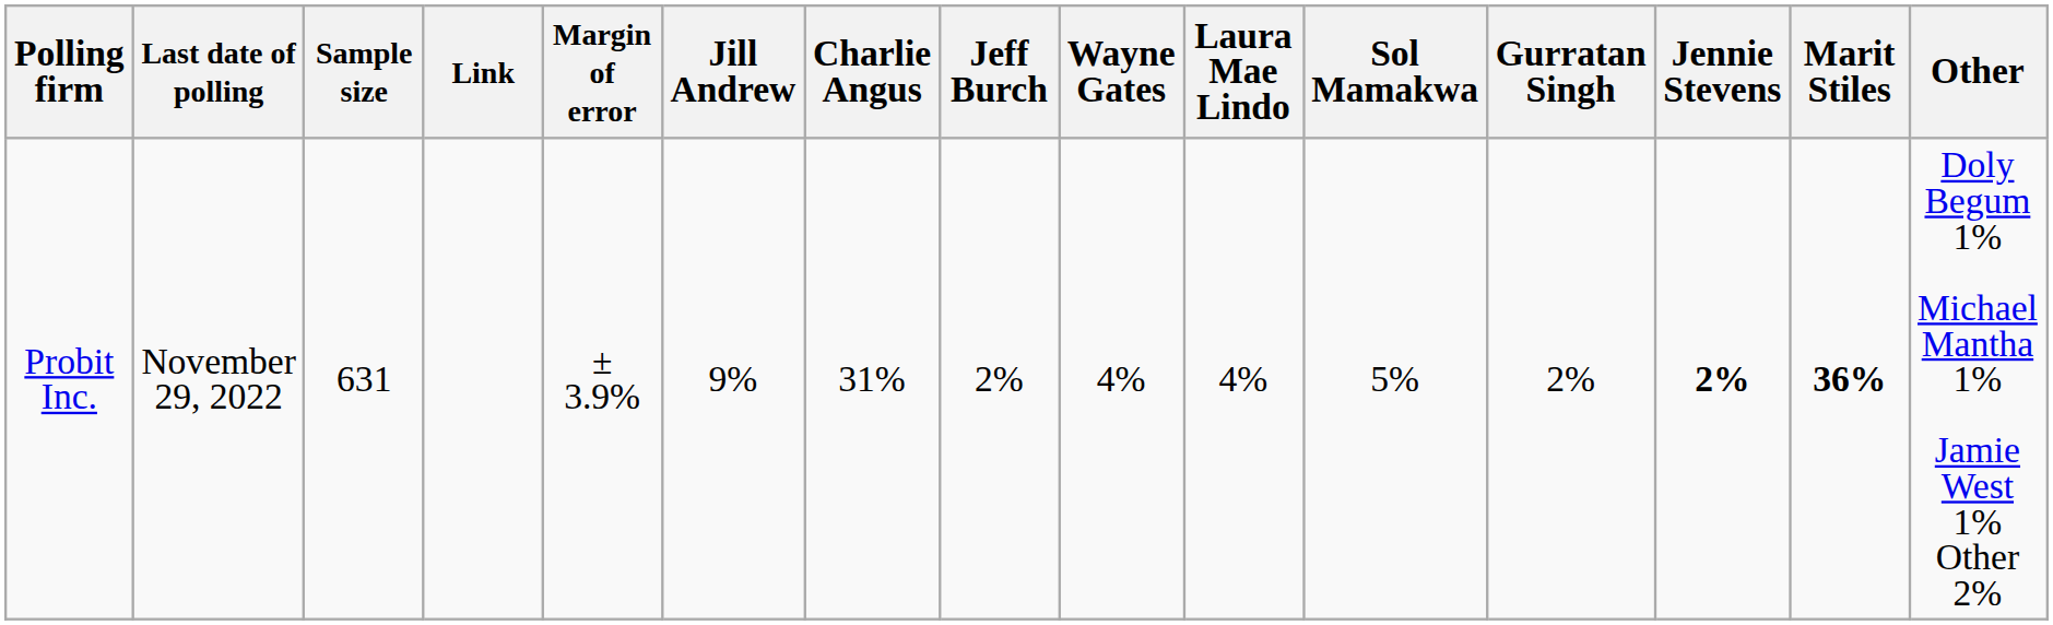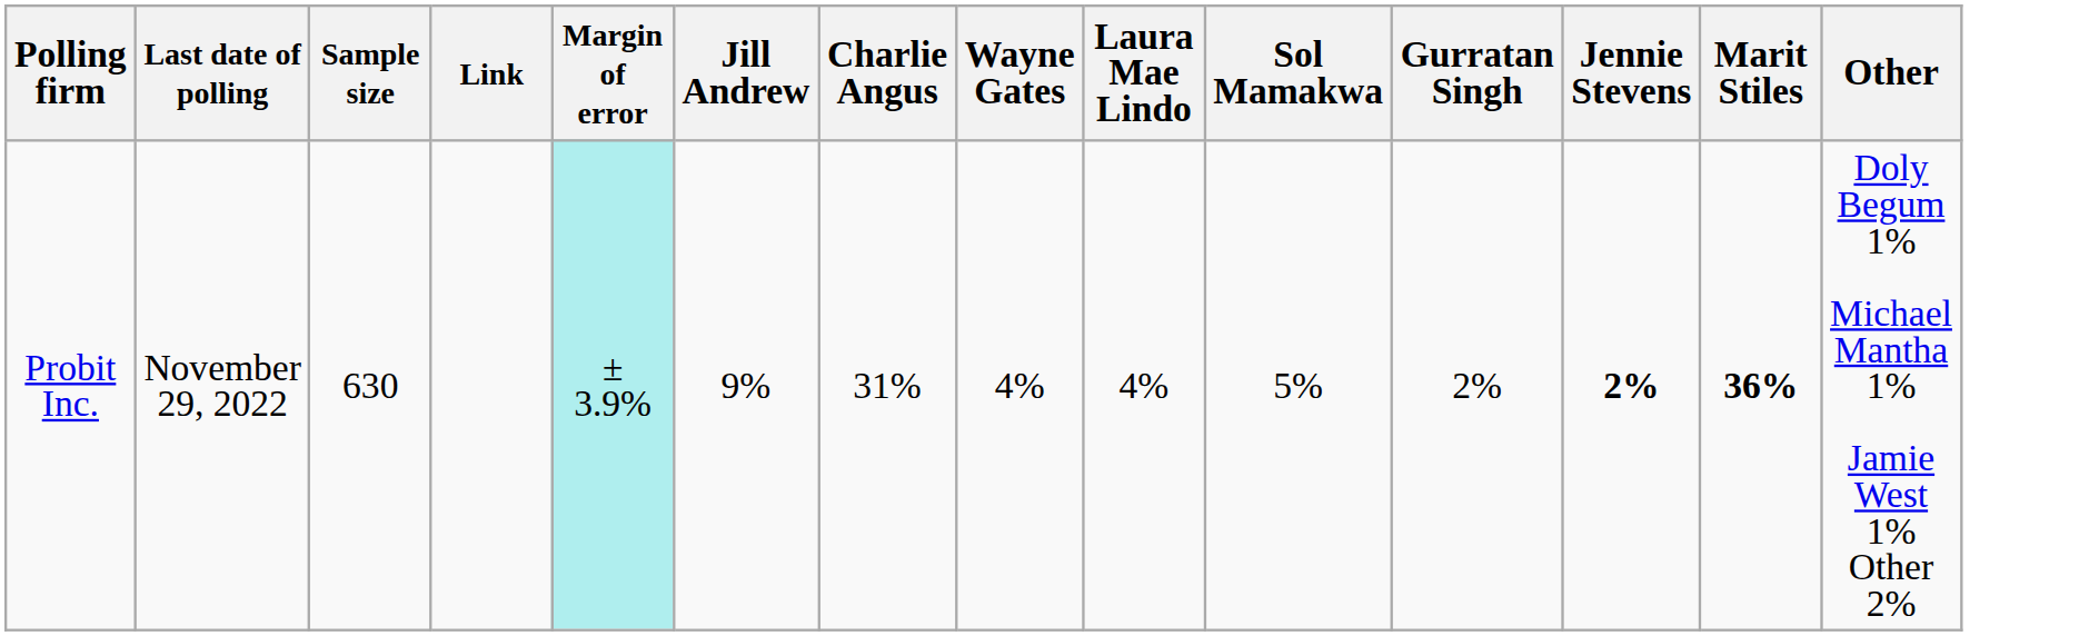 <table class="wikitable sortable tpl-blanktable" style="text-align:center; line-height:14px;font-size:90%;">
 <tr>
 <th align="center" style="width:40px;">Polling firm</th>
 <th align="center" style="width:40px;"><small>Last date of polling</small></th>
 <th align="center" style="width:40px;"><small>Sample <br>size</small></th>
 <th align="center" class="unsortable" style="width:40px;"><small>Link</small></th>
 <th align="center" style="width:40px;"><small>Margin of <br>error</small></th>
 <th align="center" style="width:40px;">Jill Andrew</th>
 <th align="center" style="width:40px;">Charlie Angus</th>
-<th align="center" style="width:40px;">Jeff Burch</th>
 <th align="center" style="width:40px;">Wayne Gates</th>
 <th align="center" style="width:40px;">Laura Mae Lindo</th>
 <th align="center" style="width:40px;">Sol Mamakwa</th>
 <th align="center" style="width:40px;">Gurratan Singh</th>
 <th align="center" style="width:40px;">Jennie Stevens</th>
 <th align="center" style="width:40px;">Marit Stiles</th>
 <th align="center" class="unsortable" style="width:40px;">Other</th>
 </tr>
 <tr>
 <td align=center><a href='#'>Probit Inc.</a></td>
 <td>November 29, 2022</td>
-<td align=center>631</td>
+<td align=center>630</td>
 <td></td>
-<td align=center>± 3.9%</td>
+<td align=center style="background: paleturquoise;">± 3.9%</td>
 <td align=center>9%</td>
 <td align=center>31%</td>
-<td align=center>2%</td>
 <td align=center>4%</td>
 <td align=center>4%</td>
 <td align=center>5%</td>
 <td align=center>2%</td>
 <td align=center><strong>2%</strong></td>
 <td align=center ><strong>36%</strong></td>
 <td align=center><a href='#'>Doly Begum</a> 1%<br><br><a href='#'>Michael Mantha</a> 1%<br><br><a href='#'>Jamie West</a> 1%<br>Other 2%</td>
 </tr>
 </table>
